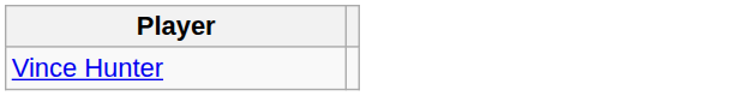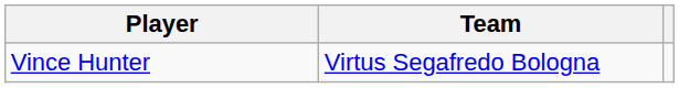 <table class="wikitable" style="text-align: center;">
 <tr>
 <th style="width:200px;">Player</th>
+<th style="width:220px;">Team</th>
 <th></th>
 </tr>
 <tr>
 <td align=left> <a href='#'>Vince Hunter</a></td>
+<td align=left> <a href='#'>Virtus Segafredo Bologna</a></td>
 <td></td>
 </tr>
 </table>
